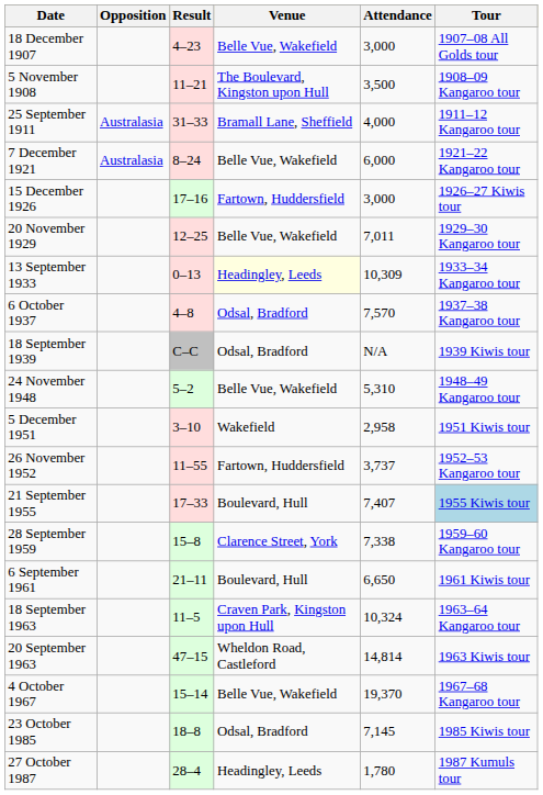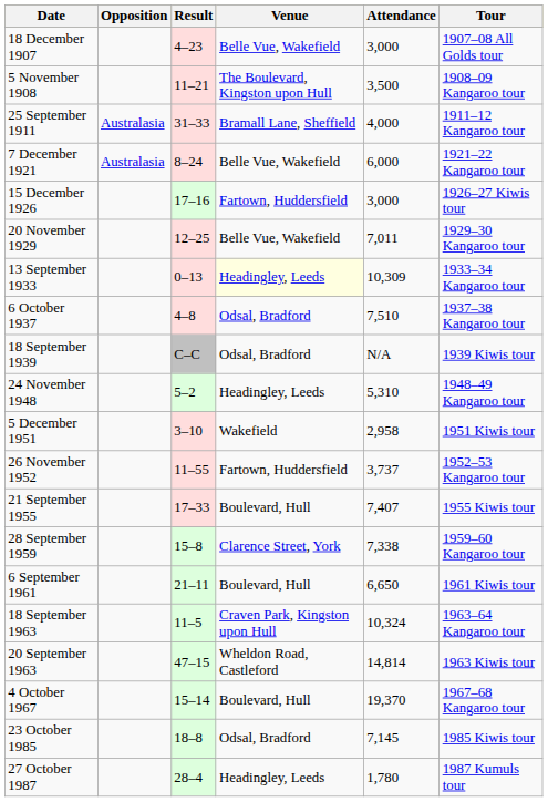 <table class="wikitable">
 <tr style="background:#bdb76b;">
 <th>Date</th>
 <th>Opposition</th>
 <th>Result</th>
 <th>Venue</th>
 <th>Attendance</th>
 <th>Tour</th>
 </tr>
 <tr>
 <td>18 December 1907</td>
 <td></td>
 <td bgcolor=#FFDDDD>4–23</td>
 <td><a href='#'>Belle Vue</a>, <a href='#'>Wakefield</a></td>
 <td>3,000</td>
 <td><a href='#'>1907–08 All Golds tour</a></td>
 </tr>
 <tr>
 <td>5 November 1908</td>
 <td></td>
 <td bgcolor=#FFDDDD>11–21</td>
 <td><a href='#'>The Boulevard</a>, <a href='#'>Kingston upon Hull</a></td>
 <td>3,500</td>
 <td><a href='#'>1908–09 Kangaroo tour</a></td>
 </tr>
 <tr>
 <td>25 September 1911</td>
 <td> <a href='#'>Australasia</a></td>
 <td bgcolor=#FFDDDD>31–33</td>
 <td><a href='#'>Bramall Lane</a>, <a href='#'>Sheffield</a></td>
 <td>4,000</td>
 <td><a href='#'>1911–12 Kangaroo tour</a></td>
 </tr>
 <tr>
 <td>7 December 1921</td>
 <td> <a href='#'>Australasia</a></td>
 <td bgcolor=#FFDDDD>8–24</td>
 <td>Belle Vue, Wakefield</td>
 <td>6,000</td>
 <td><a href='#'>1921–22 Kangaroo tour</a></td>
 </tr>
 <tr>
 <td>15 December 1926</td>
 <td></td>
 <td bgcolor=#DDFFDD>17–16</td>
 <td><a href='#'>Fartown</a>, <a href='#'>Huddersfield</a></td>
 <td>3,000</td>
 <td><a href='#'>1926–27 Kiwis tour</a></td>
 </tr>
 <tr>
 <td>20 November 1929</td>
 <td></td>
 <td bgcolor=#FFDDDD>12–25</td>
 <td>Belle Vue, Wakefield</td>
 <td>7,011</td>
 <td><a href='#'>1929–30 Kangaroo tour</a></td>
 </tr>
 <tr>
 <td>13 September 1933</td>
 <td></td>
 <td bgcolor=#FFDDDD>0–13</td>
 <td style="background: lightyellow;"><a href='#'>Headingley</a>, <a href='#'>Leeds</a></td>
 <td>10,309</td>
 <td><a href='#'>1933–34 Kangaroo tour</a></td>
 </tr>
 <tr>
 <td>6 October 1937</td>
 <td></td>
 <td bgcolor=#FFDDDD>4–8</td>
 <td><a href='#'>Odsal</a>, <a href='#'>Bradford</a></td>
-<td>7,570</td>
+<td>7,510</td>
 <td><a href='#'>1937–38 Kangaroo tour</a></td>
 </tr>
 <tr>
 <td>18 September 1939</td>
 <td></td>
 <td bgcolor=#c0c0c0>C–C</td>
 <td>Odsal, Bradford</td>
 <td>N/A</td>
 <td><a href='#'>1939 Kiwis tour</a></td>
 </tr>
 <tr>
 <td>24 November 1948</td>
 <td></td>
 <td bgcolor=#DDFFDD>5–2</td>
-<td>Belle Vue, Wakefield</td>
+<td>Headingley, Leeds</td>
 <td>5,310</td>
 <td><a href='#'>1948–49 Kangaroo tour</a></td>
 </tr>
 <tr>
 <td>5 December 1951</td>
 <td></td>
 <td bgcolor=#FFDDDD>3–10</td>
 <td>Wakefield</td>
 <td>2,958</td>
 <td><a href='#'>1951 Kiwis tour</a></td>
 </tr>
 <tr>
 <td>26 November 1952</td>
 <td></td>
 <td bgcolor=#FFDDDD>11–55</td>
 <td>Fartown, Huddersfield</td>
 <td>3,737</td>
 <td><a href='#'>1952–53 Kangaroo tour</a></td>
 </tr>
 <tr>
 <td>21 September 1955</td>
 <td></td>
 <td bgcolor=#FFDDDD>17–33</td>
 <td>Boulevard, Hull</td>
 <td>7,407</td>
-<td style="background: lightblue;"><a href='#'>1955 Kiwis tour</a></td>
+<td><a href='#'>1955 Kiwis tour</a></td>
 </tr>
 <tr>
 <td>28 September 1959</td>
 <td></td>
 <td bgcolor=#DDFFDD>15–8</td>
 <td><a href='#'>Clarence Street</a>, <a href='#'>York</a></td>
 <td>7,338</td>
 <td><a href='#'>1959–60 Kangaroo tour</a></td>
 </tr>
 <tr>
 <td>6 September 1961</td>
 <td></td>
 <td bgcolor=#DDFFDD>21–11</td>
 <td>Boulevard, Hull</td>
 <td>6,650</td>
 <td><a href='#'>1961 Kiwis tour</a></td>
 </tr>
 <tr>
 <td>18 September 1963</td>
 <td></td>
 <td bgcolor=#DDFFDD>11–5</td>
 <td><a href='#'>Craven Park</a>, <a href='#'>Kingston upon Hull</a></td>
 <td>10,324</td>
 <td><a href='#'>1963–64 Kangaroo tour</a></td>
 </tr>
 <tr>
 <td>20 September 1963</td>
 <td></td>
 <td bgcolor=#DDFFDD>47–15</td>
 <td>Wheldon Road, Castleford</td>
 <td>14,814</td>
 <td><a href='#'>1963 Kiwis tour</a></td>
 </tr>
 <tr>
 <td>4 October 1967</td>
 <td></td>
 <td bgcolor=#DDFFDD>15–14</td>
-<td>Belle Vue, Wakefield</td>
+<td>Boulevard, Hull</td>
 <td>19,370</td>
 <td><a href='#'>1967–68 Kangaroo tour</a></td>
 </tr>
 <tr>
 <td>23 October 1985</td>
 <td></td>
 <td bgcolor=#DDFFDD>18–8</td>
 <td>Odsal, Bradford</td>
 <td>7,145</td>
 <td><a href='#'>1985 Kiwis tour</a></td>
 </tr>
 <tr>
 <td>27 October 1987</td>
 <td></td>
 <td bgcolor=#DDFFDD>28–4</td>
 <td>Headingley, Leeds</td>
 <td>1,780</td>
 <td><a href='#'>1987 Kumuls tour</a></td>
 </tr>
 </table>
